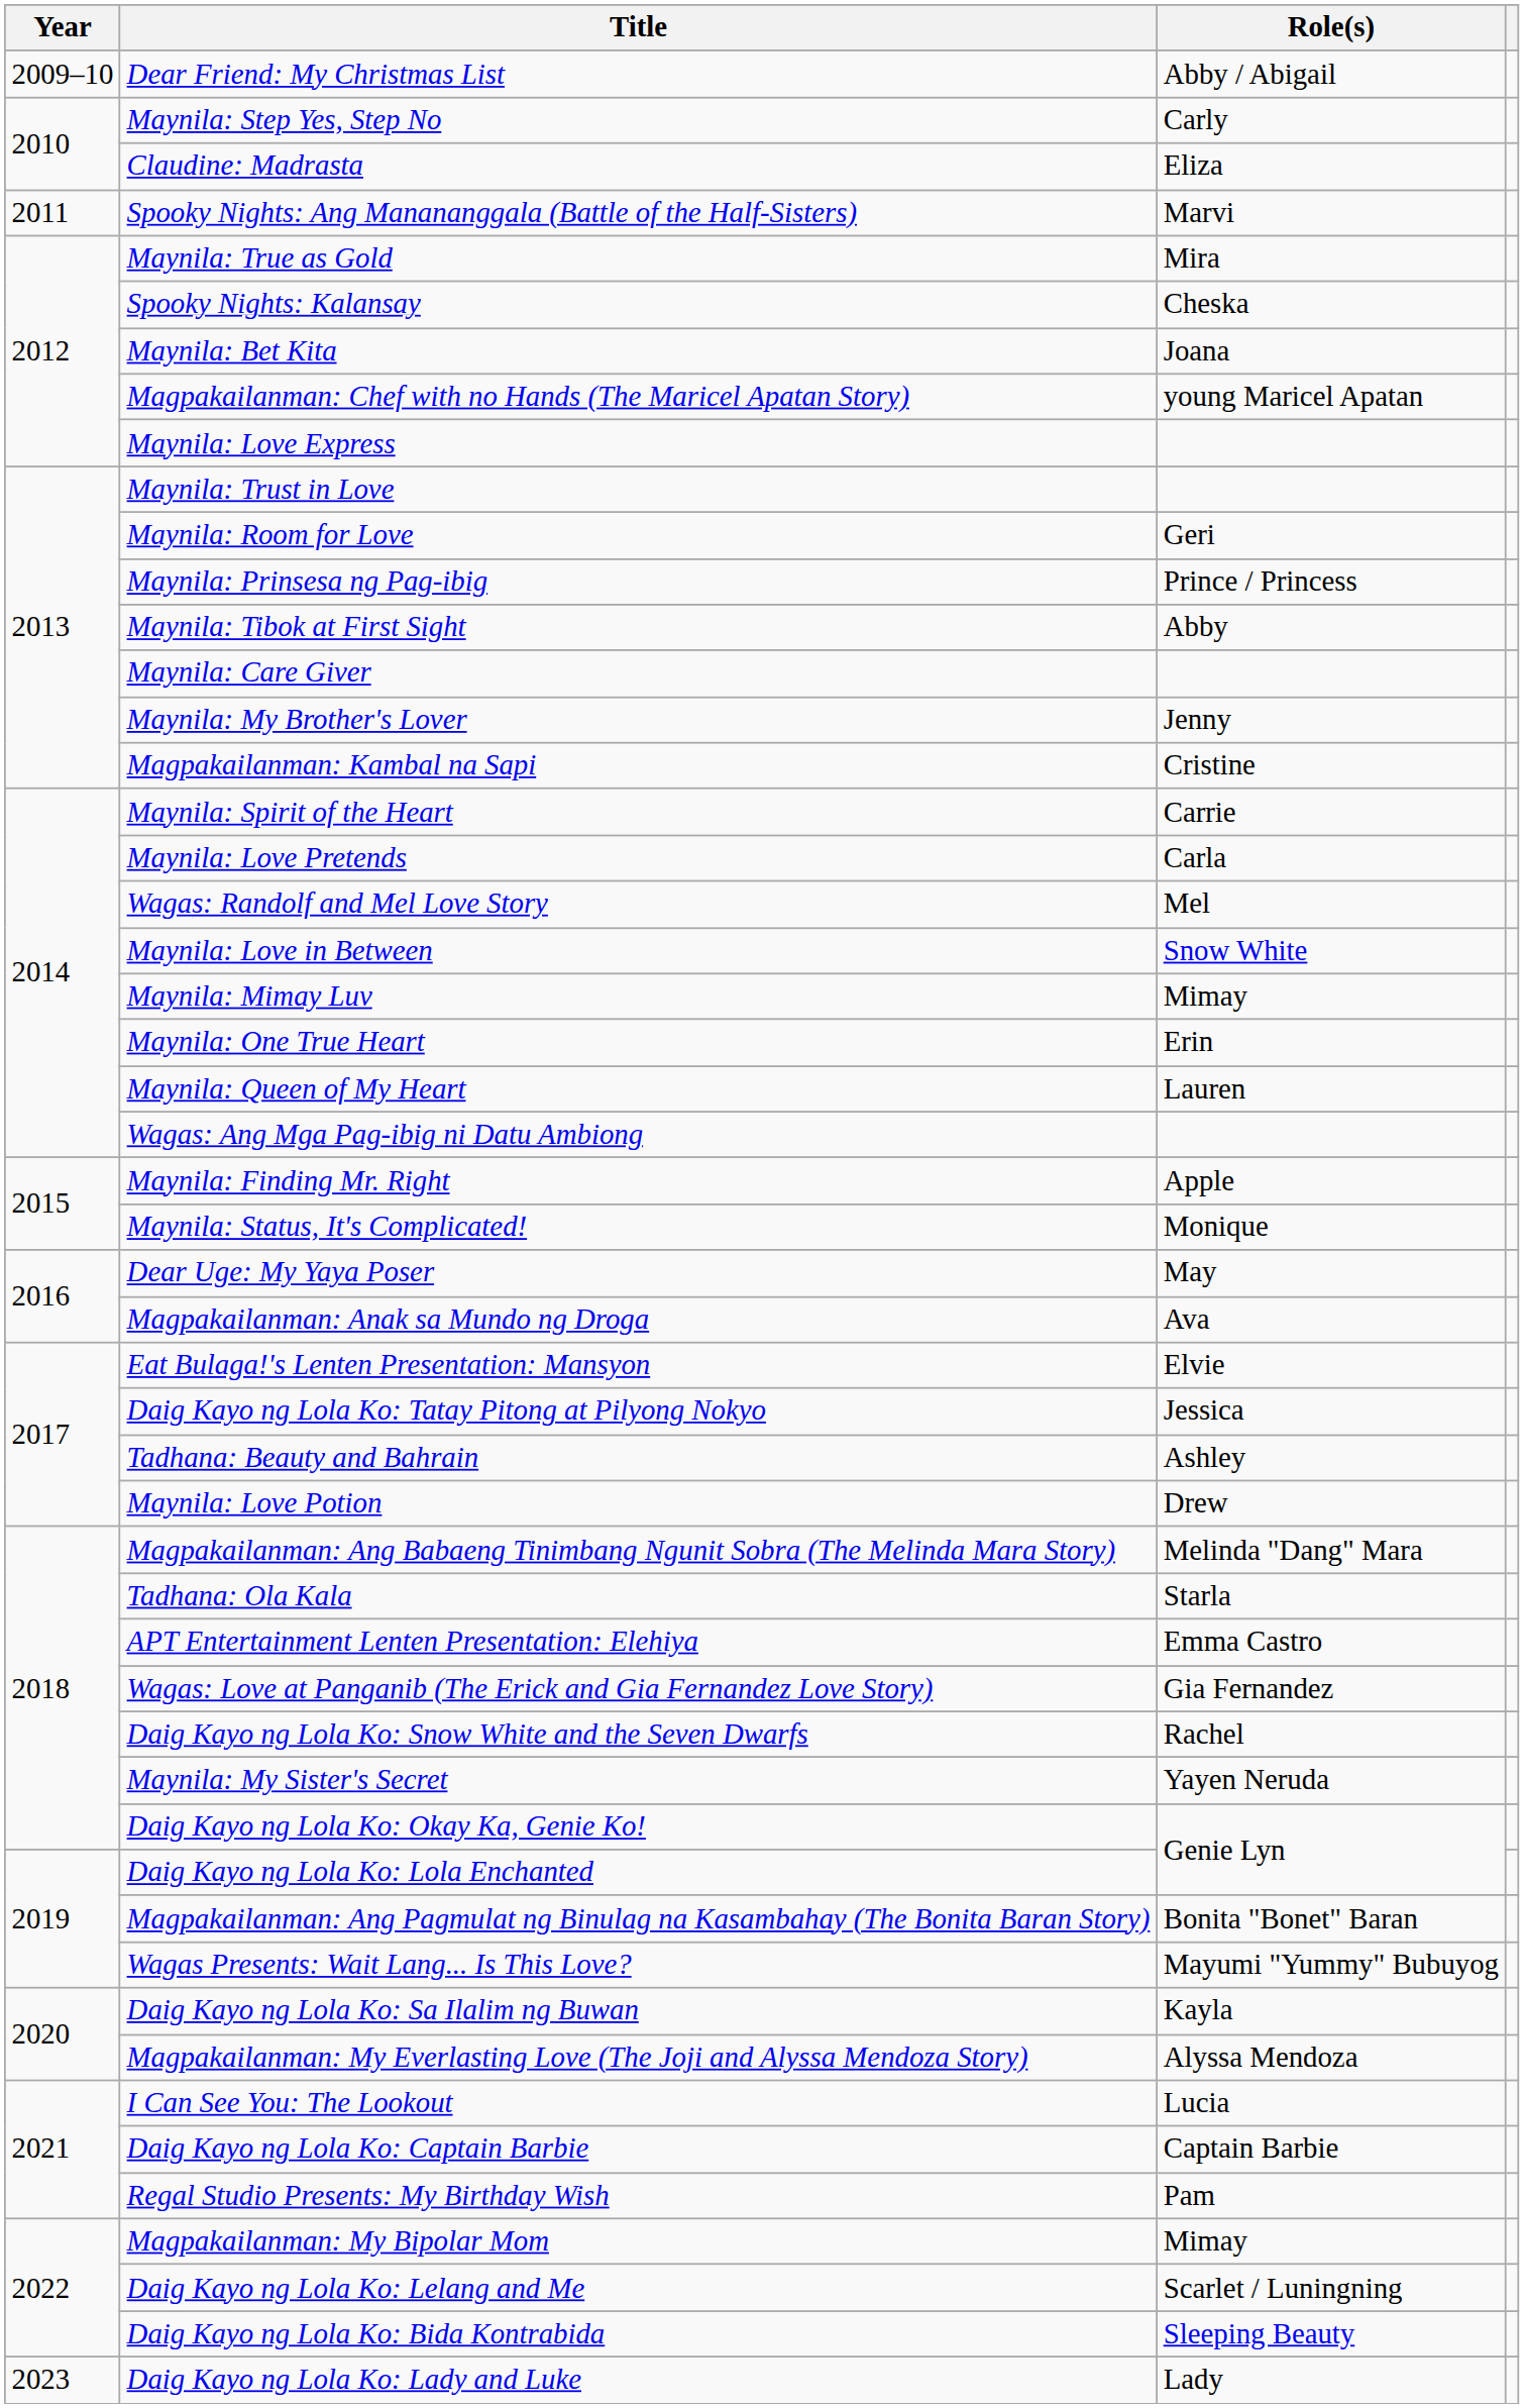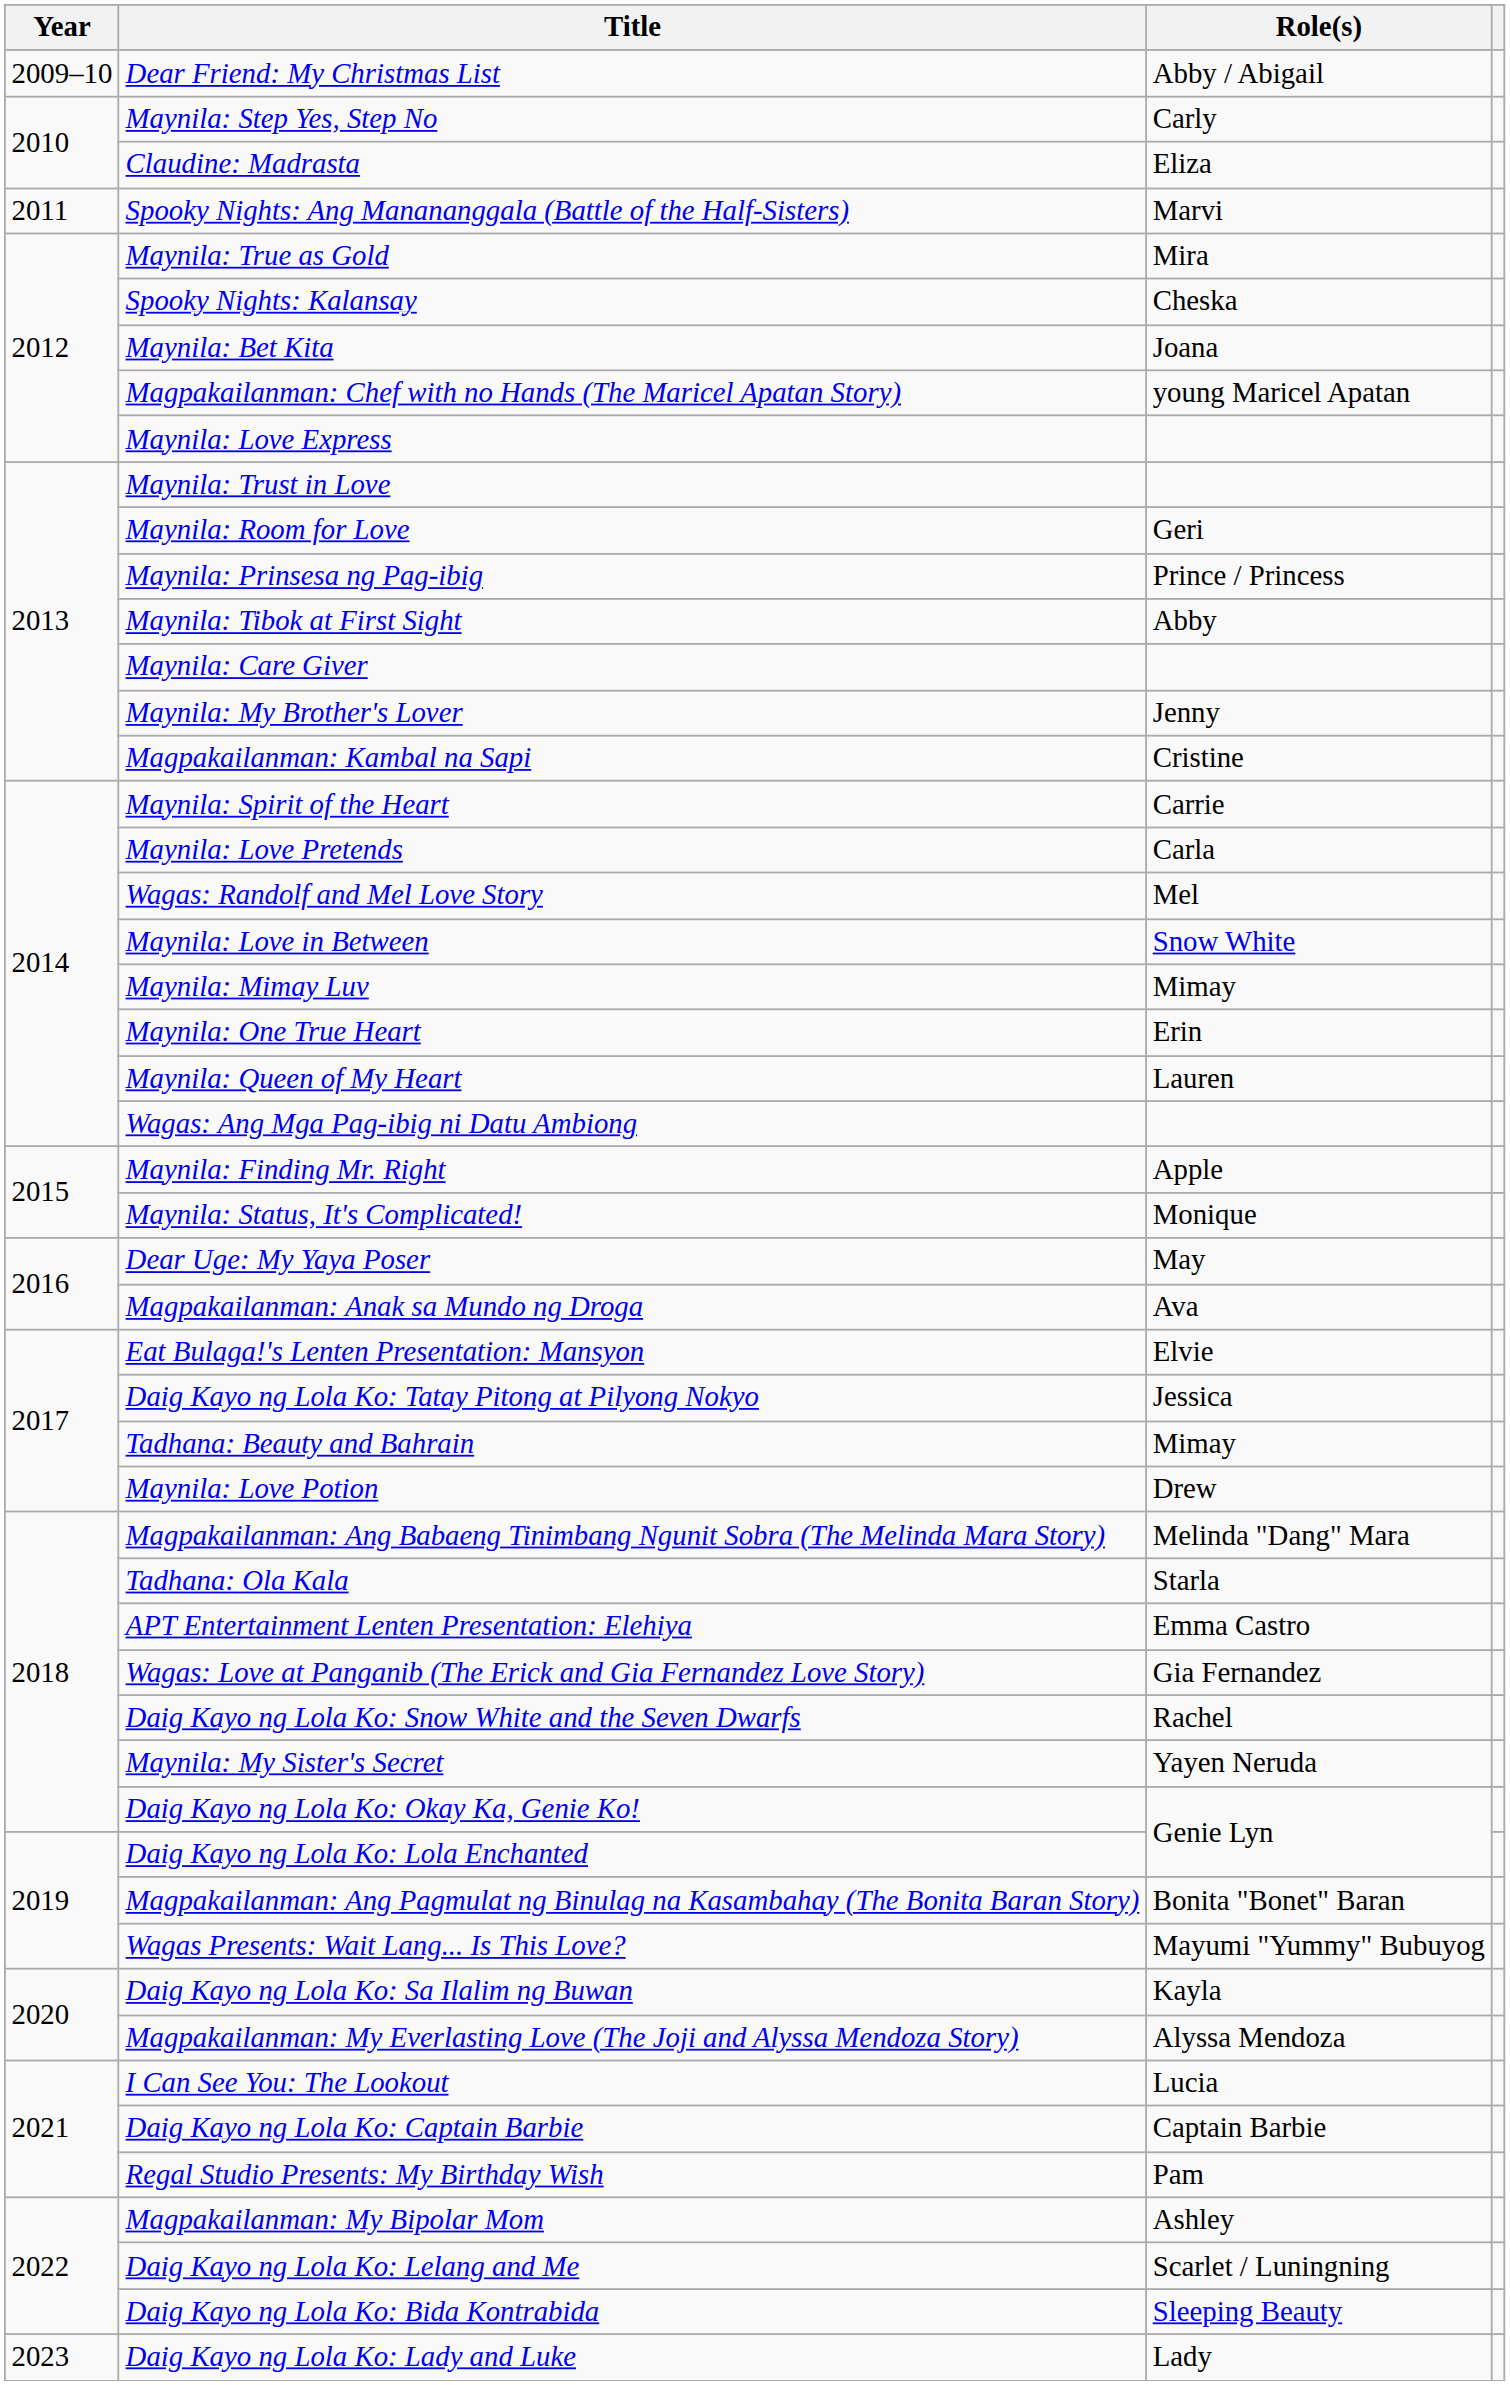 <table class="wikitable">
 <tr>
 <th>Year</th>
 <th>Title</th>
 <th>Role(s)</th>
 <th></th>
 </tr>
 <tr>
 <td>2009–10</td>
 <td><em><a href='#'>Dear Friend: My Christmas List</a></em></td>
 <td>Abby / Abigail</td>
 <td></td>
 </tr>
 <tr>
 <td rowspan="2">2010</td>
 <td><em><a href='#'>Maynila: Step Yes, Step No</a></em></td>
 <td>Carly</td>
 <td></td>
 </tr>
 <tr>
 <td><em><a href='#'>Claudine: Madrasta</a></em></td>
 <td>Eliza</td>
 <td></td>
 </tr>
 <tr>
 <td>2011</td>
 <td><em><a href='#'>Spooky Nights: Ang Manananggala (Battle of the Half-Sisters)</a></em></td>
 <td>Marvi</td>
 <td></td>
 </tr>
 <tr>
 <td rowspan="5">2012</td>
 <td><em><a href='#'>Maynila: True as Gold</a></em></td>
 <td>Mira</td>
 <td></td>
 </tr>
 <tr>
 <td><em><a href='#'>Spooky Nights: Kalansay</a></em></td>
 <td>Cheska</td>
 <td></td>
 </tr>
 <tr>
 <td><em><a href='#'>Maynila: Bet Kita</a></em></td>
 <td>Joana</td>
 <td></td>
 </tr>
 <tr>
 <td><em><a href='#'>Magpakailanman: Chef with no Hands (The Maricel Apatan Story)</a></em></td>
 <td>young Maricel Apatan</td>
 <td></td>
 </tr>
 <tr>
 <td><em><a href='#'>Maynila: Love Express</a></em></td>
 <td></td>
 <td></td>
 </tr>
 <tr>
 <td rowspan="7">2013</td>
 <td><em><a href='#'>Maynila: Trust in Love</a></em></td>
 <td></td>
 <td></td>
 </tr>
 <tr>
 <td><em><a href='#'>Maynila: Room for Love</a></em></td>
 <td>Geri</td>
 <td></td>
 </tr>
 <tr>
 <td><em><a href='#'>Maynila: Prinsesa ng Pag-ibig</a></em></td>
 <td>Prince / Princess</td>
 <td></td>
 </tr>
 <tr>
 <td><em><a href='#'>Maynila: Tibok at First Sight</a></em></td>
 <td>Abby</td>
 <td></td>
 </tr>
 <tr>
 <td><em><a href='#'>Maynila: Care Giver</a></em></td>
 <td></td>
 <td></td>
 </tr>
 <tr>
 <td><em><a href='#'>Maynila: My Brother's Lover</a></em></td>
 <td>Jenny</td>
 <td></td>
 </tr>
 <tr>
 <td><em><a href='#'>Magpakailanman: Kambal na Sapi</a></em></td>
 <td>Cristine</td>
 <td></td>
 </tr>
 <tr>
 <td rowspan="8">2014</td>
 <td><em><a href='#'>Maynila: Spirit of the Heart</a></em></td>
 <td>Carrie</td>
 <td></td>
 </tr>
 <tr>
 <td><em><a href='#'>Maynila: Love Pretends</a></em></td>
 <td>Carla</td>
 <td></td>
 </tr>
 <tr>
 <td><em><a href='#'>Wagas: Randolf and Mel Love Story</a></em></td>
 <td>Mel</td>
 <td></td>
 </tr>
 <tr>
 <td><em><a href='#'>Maynila: Love in Between</a></em></td>
 <td><a href='#'>Snow White</a></td>
 <td></td>
 </tr>
 <tr>
 <td><em><a href='#'>Maynila: Mimay Luv</a></em></td>
 <td>Mimay</td>
 <td></td>
 </tr>
 <tr>
 <td><em><a href='#'>Maynila: One True Heart</a></em></td>
 <td>Erin</td>
 <td></td>
 </tr>
 <tr>
 <td><em><a href='#'>Maynila: Queen of My Heart</a></em></td>
 <td>Lauren</td>
 <td></td>
 </tr>
 <tr>
 <td><em><a href='#'>Wagas: Ang Mga Pag-ibig ni Datu Ambiong</a></em></td>
 <td></td>
 <td></td>
 </tr>
 <tr>
 <td rowspan="2">2015</td>
 <td><em><a href='#'>Maynila: Finding Mr. Right</a></em></td>
 <td>Apple</td>
 <td></td>
 </tr>
 <tr>
 <td><em><a href='#'>Maynila: Status, It's Complicated!</a></em></td>
 <td>Monique</td>
 <td></td>
 </tr>
 <tr>
 <td rowspan="2">2016</td>
 <td><em><a href='#'>Dear Uge: My Yaya Poser</a></em></td>
 <td>May</td>
 <td></td>
 </tr>
 <tr>
 <td><em><a href='#'>Magpakailanman: Anak sa Mundo ng Droga</a></em></td>
 <td>Ava</td>
 <td></td>
 </tr>
 <tr>
 <td rowspan="4">2017</td>
 <td><em><a href='#'>Eat Bulaga!'s Lenten Presentation: Mansyon</a></em></td>
 <td>Elvie</td>
 <td></td>
 </tr>
 <tr>
 <td><em><a href='#'>Daig Kayo ng Lola Ko: Tatay Pitong at Pilyong Nokyo</a></em></td>
 <td>Jessica</td>
 <td></td>
 </tr>
 <tr>
 <td><em><a href='#'>Tadhana: Beauty and Bahrain</a></em></td>
-<td>Ashley</td>
+<td>Mimay</td>
 <td></td>
 </tr>
 <tr>
 <td><em><a href='#'>Maynila: Love Potion</a></em></td>
 <td>Drew</td>
 <td></td>
 </tr>
 <tr>
 <td rowspan="7">2018</td>
 <td><em><a href='#'>Magpakailanman: Ang Babaeng Tinimbang Ngunit Sobra (The Melinda Mara Story)</a></em></td>
 <td>Melinda "Dang" Mara</td>
 <td></td>
 </tr>
 <tr>
 <td><em><a href='#'>Tadhana: Ola Kala</a></em></td>
 <td>Starla</td>
 <td></td>
 </tr>
 <tr>
 <td><em><a href='#'>APT Entertainment Lenten Presentation: Elehiya</a></em></td>
 <td>Emma Castro</td>
 <td></td>
 </tr>
 <tr>
 <td><em><a href='#'>Wagas: Love at Panganib (The Erick and Gia Fernandez Love Story)</a></em></td>
 <td>Gia Fernandez</td>
 <td></td>
 </tr>
 <tr>
 <td><em><a href='#'>Daig Kayo ng Lola Ko: Snow White and the Seven Dwarfs</a></em></td>
 <td>Rachel</td>
 <td></td>
 </tr>
 <tr>
 <td><em><a href='#'>Maynila: My Sister's Secret</a></em></td>
 <td>Yayen Neruda</td>
 <td></td>
 </tr>
 <tr>
 <td><em><a href='#'>Daig Kayo ng Lola Ko: Okay Ka, Genie Ko!</a></em></td>
 <td rowspan="2">Genie Lyn</td>
 <td></td>
 </tr>
 <tr>
 <td rowspan="3">2019</td>
 <td><em><a href='#'>Daig Kayo ng Lola Ko: Lola Enchanted</a></em></td>
 <td></td>
 </tr>
 <tr>
 <td><em><a href='#'>Magpakailanman: Ang Pagmulat ng Binulag na Kasambahay (The Bonita Baran Story)</a></em></td>
 <td>Bonita "Bonet" Baran</td>
 <td></td>
 </tr>
 <tr>
 <td><em><a href='#'>Wagas Presents: Wait Lang... Is This Love?</a></em></td>
 <td>Mayumi "Yummy" Bubuyog</td>
 <td></td>
 </tr>
 <tr>
 <td rowspan="2">2020</td>
 <td><em><a href='#'>Daig Kayo ng Lola Ko: Sa Ilalim ng Buwan</a></em></td>
 <td>Kayla</td>
 <td></td>
 </tr>
 <tr>
 <td><em><a href='#'>Magpakailanman: My Everlasting Love (The Joji and Alyssa Mendoza Story)</a></em></td>
 <td>Alyssa Mendoza</td>
 <td></td>
 </tr>
 <tr>
 <td rowspan="3">2021</td>
 <td><em><a href='#'>I Can See You: The Lookout</a></em></td>
 <td>Lucia</td>
 <td></td>
 </tr>
 <tr>
 <td><em><a href='#'>Daig Kayo ng Lola Ko: Captain Barbie</a></em></td>
 <td>Captain Barbie</td>
 <td></td>
 </tr>
 <tr>
 <td><em><a href='#'>Regal Studio Presents: My Birthday Wish</a></em></td>
 <td>Pam</td>
 <td></td>
 </tr>
 <tr>
 <td rowspan="3">2022</td>
 <td><em><a href='#'>Magpakailanman: My Bipolar Mom</a></em></td>
-<td>Mimay</td>
+<td>Ashley</td>
 <td></td>
 </tr>
 <tr>
 <td><em><a href='#'>Daig Kayo ng Lola Ko: Lelang and Me</a></em></td>
 <td>Scarlet / Luningning</td>
 <td></td>
 </tr>
 <tr>
 <td><em><a href='#'>Daig Kayo ng Lola Ko: Bida Kontrabida</a></em></td>
 <td><a href='#'>Sleeping Beauty</a></td>
 <td></td>
 </tr>
 <tr>
 <td>2023</td>
 <td><em><a href='#'>Daig Kayo ng Lola Ko: Lady and Luke</a></em></td>
 <td>Lady</td>
 <td></td>
 </tr>
 </table>
